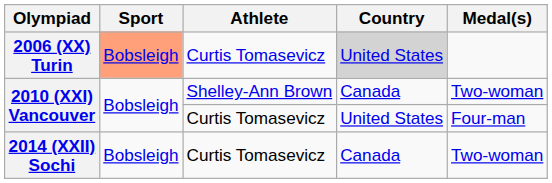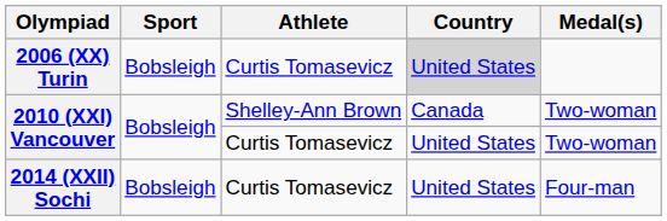 <table class=wikitable style="font-size: 90%">
 <tr>
 <th>Olympiad</th>
 <th>Sport</th>
 <th>Athlete</th>
 <th>Country</th>
 <th>Medal(s)</th>
 </tr>
 <tr>
 <th><a href='#'>2006 (XX)</a> <br>  <a href='#'>Turin</a></th>
-<td style="background: lightsalmon;"> <a href='#'>Bobsleigh</a></td>
+<td> <a href='#'>Bobsleigh</a></td>
 <td><a href='#'>Curtis Tomasevicz</a></td>
 <td style="background: lightgrey;"> <a href='#'>United States</a></td>
 <td></td>
 </tr>
 <tr>
 <th rowspan=2><a href='#'>2010 (XXI)</a> <br>  <a href='#'>Vancouver</a></th>
 <td rowspan=2> <a href='#'>Bobsleigh</a></td>
 <td><a href='#'>Shelley-Ann Brown</a></td>
 <td> <a href='#'>Canada</a></td>
 <td> <a href='#'>Two-woman</a></td>
 </tr>
 <tr>
 <td>Curtis Tomasevicz</td>
 <td> <a href='#'>United States</a></td>
-<td> <a href='#'>Four-man</a></td>
+<td> <a href='#'>Two-woman</a></td>
 </tr>
 <tr>
 <th><a href='#'>2014 (XXII)</a> <br>  <a href='#'>Sochi</a></th>
 <td> <a href='#'>Bobsleigh</a></td>
 <td>Curtis Tomasevicz</td>
-<td> <a href='#'>Canada</a></td>
-<td> <a href='#'>Two-woman</a></td>
+<td> <a href='#'>United States</a></td>
+<td> <a href='#'>Four-man</a></td>
 </tr>
 </table>
